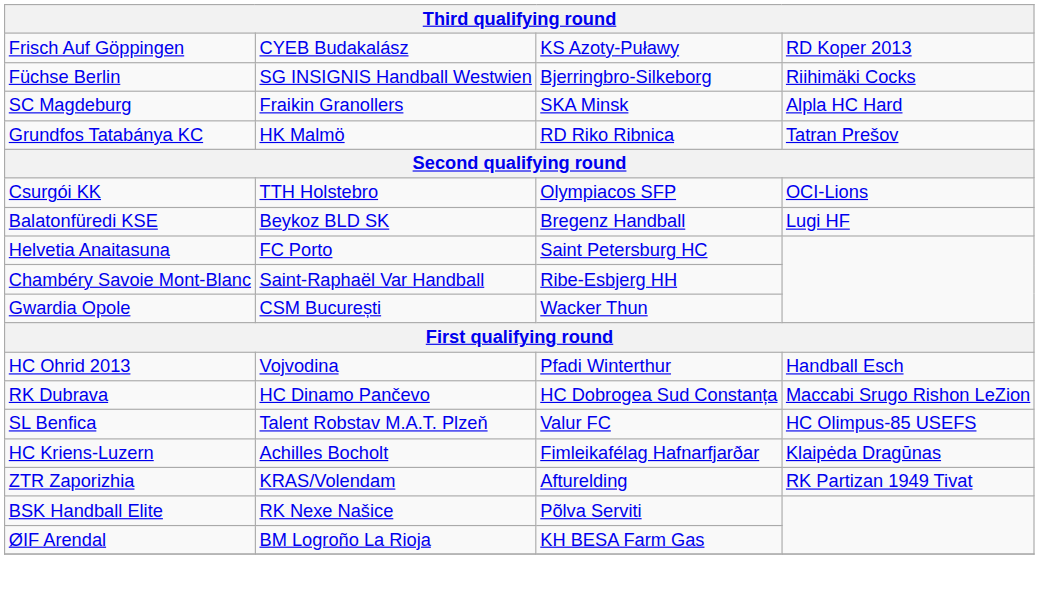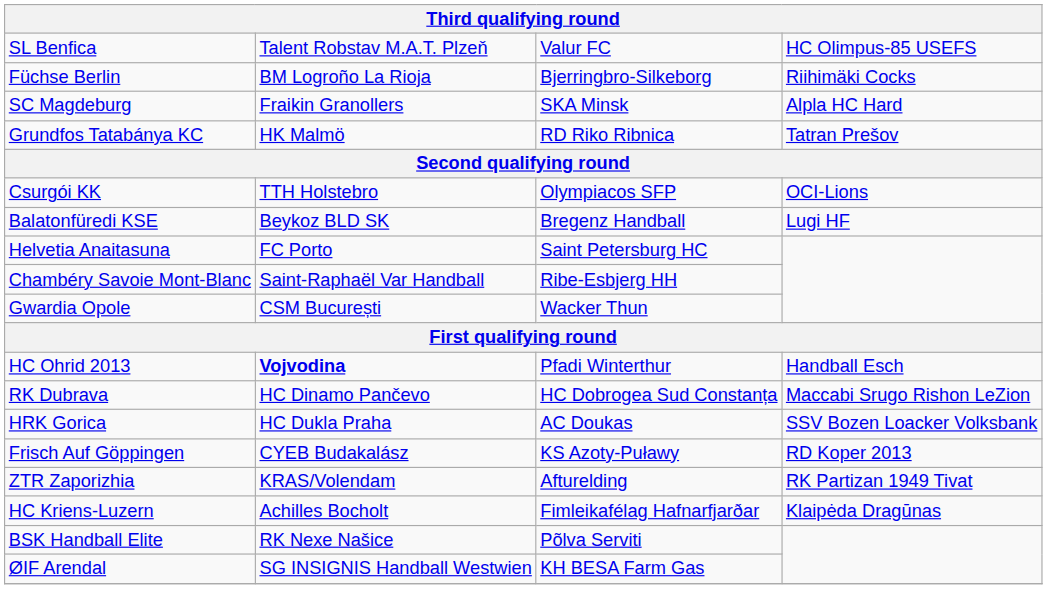 <table class="wikitable">
 <tr>
 <th colspan=4><a href='#'>Third qualifying round</a></th>
 </tr>
 <tr>
-<td> <a href='#'>Frisch Auf Göppingen</a> </td>
-<td> <a href='#'>CYEB Budakalász</a> </td>
-<td> <a href='#'>KS Azoty-Puławy</a> </td>
-<td> <a href='#'>RD Koper 2013</a> </td>
+<td> <a href='#'>SL Benfica</a> </td>
+<td> <a href='#'>Talent Robstav M.A.T. Plzeň</a> </td>
+<td> <a href='#'>Valur FC</a> </td>
+<td> <a href='#'>HC Olimpus-85 USEFS</a> </td>
 </tr>
 <tr>
 <td> <a href='#'>Füchse Berlin</a> </td>
-<td> <a href='#'>SG INSIGNIS Handball Westwien</a> </td>
+<td> <a href='#'>BM Logroño La Rioja</a> </td>
 <td> <a href='#'>Bjerringbro-Silkeborg</a> </td>
 <td> <a href='#'>Riihimäki Cocks</a> </td>
 </tr>
 <tr>
 <td> <a href='#'>SC Magdeburg</a> </td>
 <td> <a href='#'>Fraikin Granollers</a> </td>
 <td> <a href='#'>SKA Minsk</a> </td>
 <td> <a href='#'>Alpla HC Hard</a> </td>
 </tr>
 <tr>
 <td> <a href='#'>Grundfos Tatabánya KC</a> </td>
 <td> <a href='#'>HK Malmö</a> </td>
 <td> <a href='#'>RD Riko Ribnica</a> </td>
 <td> <a href='#'>Tatran Prešov</a> </td>
 </tr>
 <tr>
 <th colspan=4><a href='#'>Second qualifying round</a></th>
 </tr>
 <tr>
 <td> <a href='#'>Csurgói KK</a> </td>
 <td> <a href='#'>TTH Holstebro</a> </td>
 <td> <a href='#'>Olympiacos SFP</a> </td>
 <td> <a href='#'>OCI-Lions</a> </td>
 </tr>
 <tr>
 <td> <a href='#'>Balatonfüredi KSE</a> </td>
 <td> <a href='#'>Beykoz BLD SK</a> </td>
 <td> <a href='#'>Bregenz Handball</a> </td>
 <td> <a href='#'>Lugi HF</a> </td>
 </tr>
 <tr>
 <td> <a href='#'>Helvetia Anaitasuna</a> </td>
 <td> <a href='#'>FC Porto</a> </td>
 <td> <a href='#'>Saint Petersburg HC</a> </td>
 <td rowspan=3> </td>
 </tr>
 <tr>
 <td> <a href='#'>Chambéry Savoie Mont-Blanc</a> </td>
 <td> <a href='#'>Saint-Raphaël Var Handball</a> </td>
 <td> <a href='#'>Ribe-Esbjerg HH</a> </td>
 </tr>
 <tr>
 <td> <a href='#'>Gwardia Opole</a> </td>
 <td> <a href='#'>CSM București</a> </td>
 <td> <a href='#'>Wacker Thun</a> </td>
 </tr>
 <tr>
 <th colspan=4><a href='#'>First qualifying round</a></th>
 </tr>
 <tr>
 <td> <a href='#'>HC Ohrid 2013</a> </td>
-<td> <a href='#'>Vojvodina</a> </td>
+<td><strong> <a href='#'>Vojvodina</a> </strong></td>
 <td> <a href='#'>Pfadi Winterthur</a> </td>
 <td> <a href='#'>Handball Esch</a> </td>
 </tr>
 <tr>
 <td> <a href='#'>RK Dubrava</a> </td>
 <td> <a href='#'>HC Dinamo Pančevo</a> </td>
 <td> <a href='#'>HC Dobrogea Sud Constanța</a> </td>
 <td> <a href='#'>Maccabi Srugo Rishon LeZion</a> </td>
 </tr>
 <tr>
-<td> <a href='#'>SL Benfica</a> </td>
-<td> <a href='#'>Talent Robstav M.A.T. Plzeň</a> </td>
-<td> <a href='#'>Valur FC</a> </td>
-<td> <a href='#'>HC Olimpus-85 USEFS</a> </td>
+<td> <a href='#'>HRK Gorica</a> </td>
+<td> <a href='#'>HC Dukla Praha</a> </td>
+<td> <a href='#'>AC Doukas</a> </td>
+<td> <a href='#'>SSV Bozen Loacker Volksbank</a> </td>
+</tr>
+<tr>
+<td> <a href='#'>Frisch Auf Göppingen</a> </td>
+<td> <a href='#'>CYEB Budakalász</a> </td>
+<td> <a href='#'>KS Azoty-Puławy</a> </td>
+<td> <a href='#'>RD Koper 2013</a> </td>
+</tr>
+<tr>
+<td> <a href='#'>ZTR Zaporizhia</a> </td>
+<td> <a href='#'>KRAS/Volendam</a> </td>
+<td> <a href='#'>Afturelding</a> </td>
+<td> <a href='#'>RK Partizan 1949 Tivat</a> </td>
 </tr>
 <tr>
 <td> <a href='#'>HC Kriens-Luzern</a> </td>
 <td> <a href='#'>Achilles Bocholt</a> </td>
 <td> <a href='#'>Fimleikafélag Hafnarfjarðar</a> </td>
 <td> <a href='#'>Klaipėda Dragūnas</a> </td>
-</tr>
-<tr>
-<td> <a href='#'>ZTR Zaporizhia</a> </td>
-<td> <a href='#'>KRAS/Volendam</a> </td>
-<td> <a href='#'>Afturelding</a> </td>
-<td> <a href='#'>RK Partizan 1949 Tivat</a> </td>
 </tr>
 <tr>
 <td> <a href='#'>BSK Handball Elite</a> </td>
 <td> <a href='#'>RK Nexe Našice</a> </td>
 <td> <a href='#'>Põlva Serviti</a> </td>
 <td rowspan=2> </td>
 </tr>
 <tr>
 <td> <a href='#'>ØIF Arendal</a> </td>
-<td> <a href='#'>BM Logroño La Rioja</a> </td>
+<td> <a href='#'>SG INSIGNIS Handball Westwien</a> </td>
 <td> <a href='#'>KH BESA Farm Gas</a> </td>
 </tr>
 <tr>
 </tr>
 </table>
